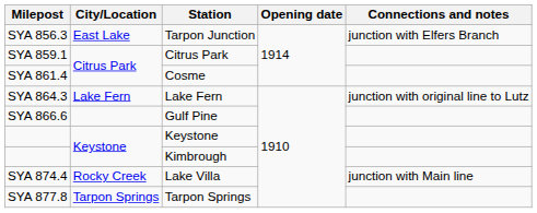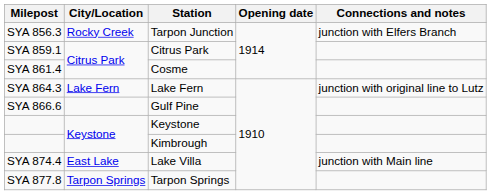 <table class="wikitable">
 <tr>
 <th>Milepost</th>
 <th>City/Location</th>
 <th>Station</th>
 <th>Opening date</th>
 <th>Connections and notes</th>
 </tr>
 <tr>
 <td>SYA 856.3</td>
-<td><a href='#'>East Lake</a></td>
+<td><a href='#'>Rocky Creek</a></td>
 <td>Tarpon Junction</td>
 <td ! rowspan="3">1914</td>
 <td>junction with Elfers Branch</td>
 </tr>
 <tr>
 <td>SYA 859.1</td>
 <td ! rowspan="2"><a href='#'>Citrus Park</a></td>
 <td>Citrus Park</td>
 <td></td>
 </tr>
 <tr>
 <td>SYA 861.4</td>
 <td>Cosme</td>
 <td></td>
 </tr>
 <tr>
 <td>SYA 864.3</td>
 <td><a href='#'>Lake Fern</a></td>
 <td>Lake Fern</td>
 <td ! rowspan="6">1910</td>
 <td>junction with original line to Lutz</td>
 </tr>
 <tr>
 <td>SYA 866.6</td>
 <td></td>
 <td>Gulf Pine</td>
 <td></td>
 </tr>
 <tr>
 <td></td>
 <td ! rowspan="2"><a href='#'>Keystone</a></td>
 <td>Keystone</td>
 <td></td>
 </tr>
 <tr>
 <td></td>
 <td>Kimbrough</td>
 <td></td>
 </tr>
 <tr>
 <td>SYA 874.4</td>
-<td><a href='#'>Rocky Creek</a></td>
+<td><a href='#'>East Lake</a></td>
 <td>Lake Villa</td>
 <td>junction with Main line</td>
 </tr>
 <tr>
 <td>SYA 877.8</td>
 <td><a href='#'>Tarpon Springs</a></td>
 <td>Tarpon Springs</td>
 <td></td>
 </tr>
 </table>
